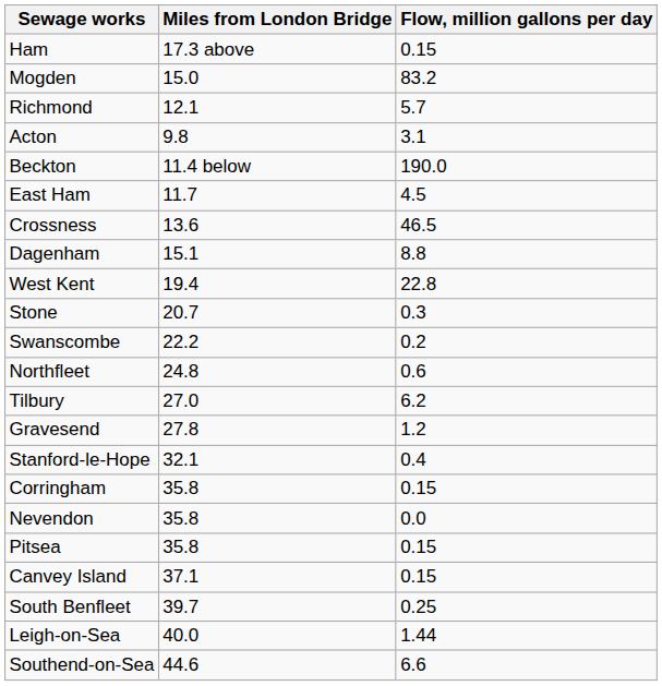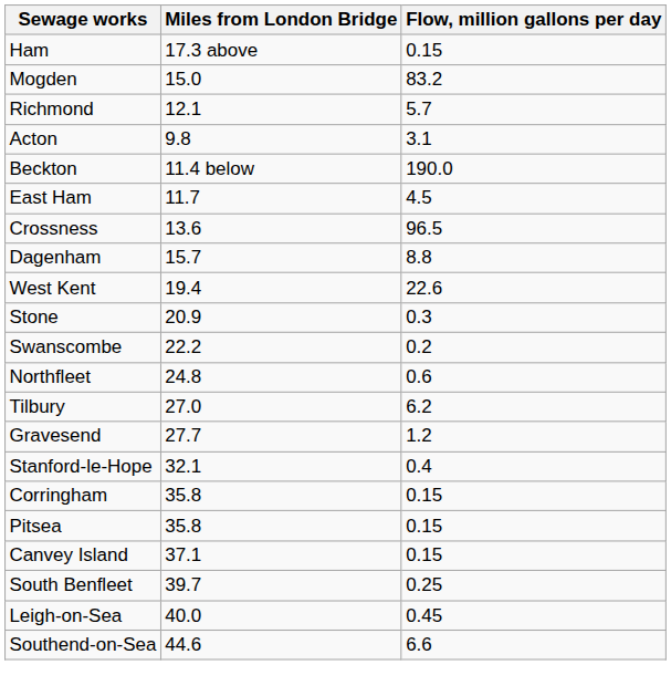 <table class="wikitable">
 <tr>
 <th>Sewage works</th>
 <th>Miles from London Bridge</th>
 <th>Flow, million gallons per day</th>
 </tr>
 <tr>
 <td>Ham</td>
 <td>17.3 above</td>
 <td>0.15</td>
 </tr>
 <tr>
 <td>Mogden</td>
 <td>15.0</td>
 <td>83.2</td>
 </tr>
 <tr>
 <td>Richmond</td>
 <td>12.1</td>
 <td>5.7</td>
 </tr>
 <tr>
 <td>Acton</td>
 <td>9.8</td>
 <td>3.1</td>
 </tr>
 <tr>
 <td>Beckton</td>
 <td>11.4 below</td>
 <td>190.0</td>
 </tr>
 <tr>
 <td>East Ham</td>
 <td>11.7</td>
 <td>4.5</td>
 </tr>
 <tr>
 <td>Crossness</td>
 <td>13.6</td>
-<td>46.5</td>
+<td>96.5</td>
 </tr>
 <tr>
 <td>Dagenham</td>
-<td>15.1</td>
+<td>15.7</td>
 <td>8.8</td>
 </tr>
 <tr>
 <td>West Kent</td>
 <td>19.4</td>
-<td>22.8</td>
+<td>22.6</td>
 </tr>
 <tr>
 <td>Stone</td>
-<td>20.7</td>
+<td>20.9</td>
 <td>0.3</td>
 </tr>
 <tr>
 <td>Swanscombe</td>
 <td>22.2</td>
 <td>0.2</td>
 </tr>
 <tr>
 <td>Northfleet</td>
 <td>24.8</td>
 <td>0.6</td>
 </tr>
 <tr>
 <td>Tilbury</td>
 <td>27.0</td>
 <td>6.2</td>
 </tr>
 <tr>
 <td>Gravesend</td>
-<td>27.8</td>
+<td>27.7</td>
 <td>1.2</td>
 </tr>
 <tr>
 <td>Stanford-le-Hope</td>
 <td>32.1</td>
 <td>0.4</td>
 </tr>
 <tr>
 <td>Corringham</td>
 <td>35.8</td>
 <td>0.15</td>
-</tr>
-<tr>
-<td>Nevendon</td>
-<td>35.8</td>
-<td>0.0</td>
 </tr>
 <tr>
 <td>Pitsea</td>
 <td>35.8</td>
 <td>0.15</td>
 </tr>
 <tr>
 <td>Canvey Island</td>
 <td>37.1</td>
 <td>0.15</td>
 </tr>
 <tr>
 <td>South Benfleet</td>
 <td>39.7</td>
 <td>0.25</td>
 </tr>
 <tr>
 <td>Leigh-on-Sea</td>
 <td>40.0</td>
-<td>1.44</td>
+<td>0.45</td>
 </tr>
 <tr>
 <td>Southend-on-Sea</td>
 <td>44.6</td>
 <td>6.6</td>
 </tr>
 </table>
